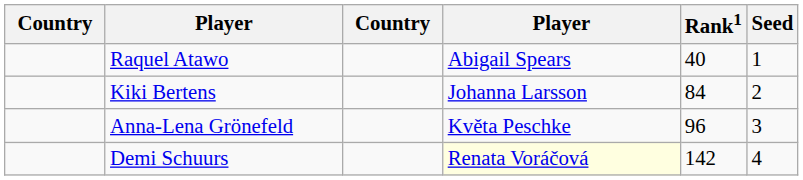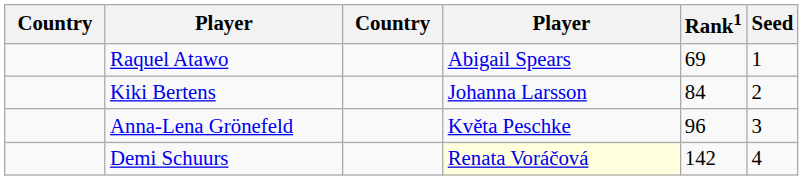 <table class="sortable wikitable">
 <tr>
 <th width="70">Country</th>
 <th width="175">Player</th>
 <th width="70">Country</th>
 <th width="175">Player</th>
 <th>Rank<sup>1</sup></th>
 <th>Seed</th>
 </tr>
 <tr>
 <td></td>
 <td><a href='#'>Raquel Atawo</a></td>
 <td></td>
 <td><a href='#'>Abigail Spears</a></td>
-<td>40</td>
+<td>69</td>
 <td>1</td>
 </tr>
 <tr>
 <td></td>
 <td><a href='#'>Kiki Bertens</a></td>
 <td></td>
 <td><a href='#'>Johanna Larsson</a></td>
 <td>84</td>
 <td>2</td>
 </tr>
 <tr>
 <td></td>
 <td><a href='#'>Anna-Lena Grönefeld</a></td>
 <td></td>
 <td><a href='#'>Květa Peschke</a></td>
 <td>96</td>
 <td>3</td>
 </tr>
 <tr>
 <td></td>
 <td><a href='#'>Demi Schuurs</a></td>
 <td></td>
 <td style="background: lightyellow;"><a href='#'>Renata Voráčová</a></td>
 <td>142</td>
 <td>4</td>
 </tr>
 </table>
